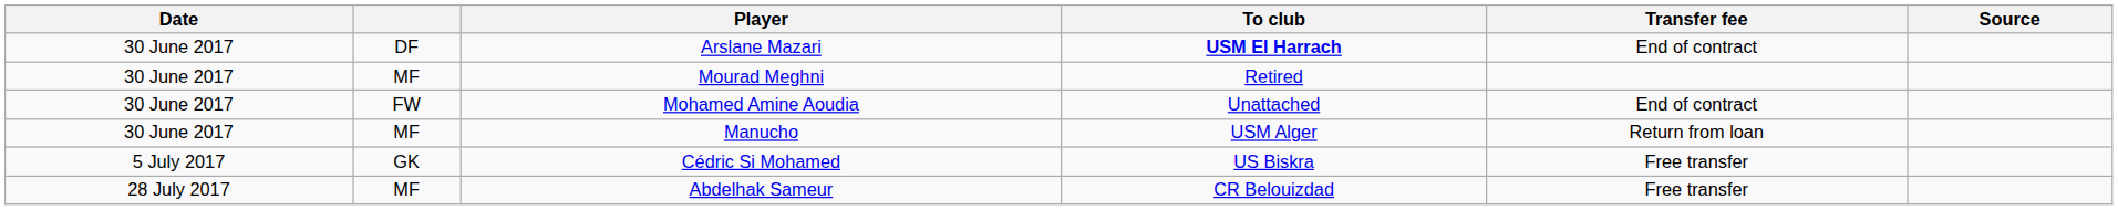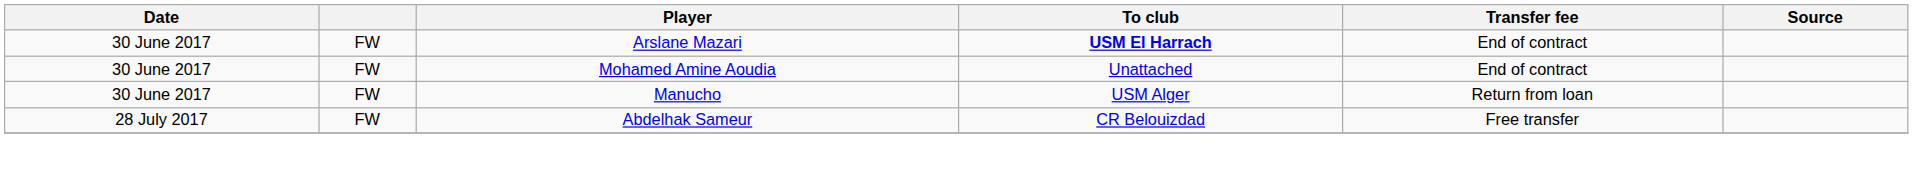 <table class="wikitable sortable" style="width:80%; text-align:center; font-size:85%; text-align:centre;">
 <tr>
 <th>Date</th>
 <th></th>
 <th>Player</th>
 <th>To club</th>
 <th>Transfer fee</th>
 <th>Source</th>
 </tr>
 <tr>
 <td>30 June 2017</td>
-<td>DF</td>
+<td>FW</td>
 <td> <a href='#'>Arslane Mazari</a></td>
 <td><strong><a href='#'>USM El Harrach</a></strong></td>
 <td>End of contract</td>
-<td></td>
-</tr>
-<tr>
-<td>30 June 2017</td>
-<td>MF</td>
-<td> <a href='#'>Mourad Meghni</a></td>
-<td><a href='#'>Retired</a></td>
-<td></td>
 <td></td>
 </tr>
 <tr>
 <td>30 June 2017</td>
 <td>FW</td>
 <td> <a href='#'>Mohamed Amine Aoudia</a></td>
 <td><a href='#'>Unattached</a></td>
 <td>End of contract</td>
 <td></td>
 </tr>
 <tr>
 <td>30 June 2017</td>
-<td>MF</td>
+<td>FW</td>
 <td> <a href='#'>Manucho</a></td>
 <td><a href='#'>USM Alger</a></td>
 <td>Return from loan</td>
 <td></td>
 </tr>
 <tr>
-<td>5 July 2017</td>
-<td>GK</td>
-<td> <a href='#'>Cédric Si Mohamed</a></td>
-<td><a href='#'>US Biskra</a></td>
-<td>Free transfer</td>
-<td></td>
-</tr>
-<tr>
 <td>28 July 2017</td>
-<td>MF</td>
+<td>FW</td>
 <td> <a href='#'>Abdelhak Sameur</a></td>
 <td><a href='#'>CR Belouizdad</a></td>
 <td>Free transfer</td>
 <td></td>
 </tr>
 <tr>
 </tr>
 </table>
